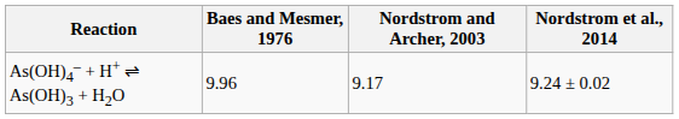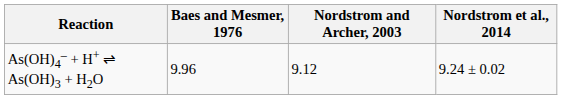 <table class="wikitable">
 <tr>
 <th>Reaction</th>
 <th>Baes and Mesmer, 1976</th>
 <th>Nordstrom and Archer, 2003</th>
 <th>Nordstrom et al., 2014</th>
 </tr>
 <tr>
 <td>As(OH)<sub>4</sub><sup>‒</sup> + H<sup>+</sup> ⇌ As(OH)<sub>3</sub> + H<sub>2</sub>O</td>
 <td>9.96</td>
-<td>9.17</td>
+<td>9.12</td>
 <td>9.24 ± 0.02</td>
 </tr>
 </table>
